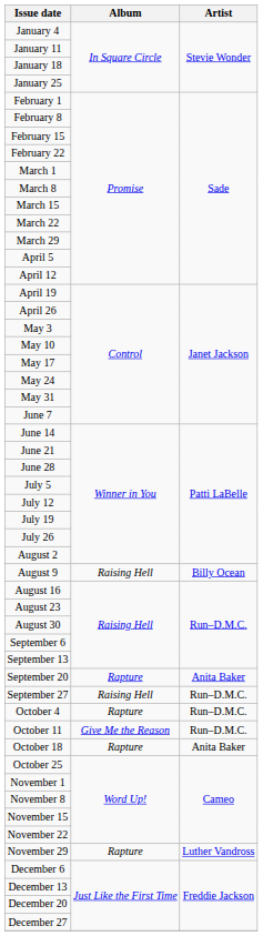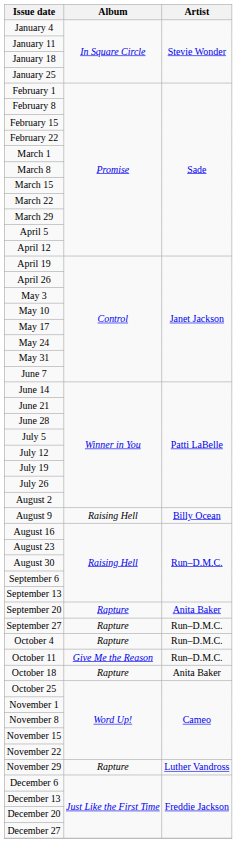 <table class="wikitable" style="text-align: center;">
 <tr>
 <th>Issue date</th>
 <th>Album</th>
 <th>Artist</th>
 </tr>
 <tr>
 <td>January 4</td>
 <td rowspan="4"><em><a href='#'>In Square Circle</a></em></td>
 <td rowspan="4"><a href='#'>Stevie Wonder</a></td>
 </tr>
 <tr>
 <td>January 11</td>
 </tr>
 <tr>
 <td>January 18</td>
 </tr>
 <tr>
 <td>January 25</td>
 </tr>
 <tr>
 <td>February 1</td>
 <td rowspan="11"><em><a href='#'>Promise</a></em></td>
 <td rowspan="11"><a href='#'>Sade</a></td>
 </tr>
 <tr>
 <td>February 8</td>
 </tr>
 <tr>
 <td>February 15</td>
 </tr>
 <tr>
 <td>February 22</td>
 </tr>
 <tr>
 <td>March 1</td>
 </tr>
 <tr>
 <td>March 8</td>
 </tr>
 <tr>
 <td>March 15</td>
 </tr>
 <tr>
 <td>March 22</td>
 </tr>
 <tr>
 <td>March 29</td>
 </tr>
 <tr>
 <td>April 5</td>
 </tr>
 <tr>
 <td>April 12</td>
 </tr>
 <tr>
 <td>April 19</td>
 <td rowspan="8"><em><a href='#'>Control</a></em></td>
 <td rowspan="8"><a href='#'>Janet Jackson</a></td>
 </tr>
 <tr>
 <td>April 26</td>
 </tr>
 <tr>
 <td>May 3</td>
 </tr>
 <tr>
 <td>May 10</td>
 </tr>
 <tr>
 <td>May 17</td>
 </tr>
 <tr>
 <td>May 24</td>
 </tr>
 <tr>
 <td>May 31</td>
 </tr>
 <tr>
 <td>June 7</td>
 </tr>
 <tr>
 <td>June 14</td>
 <td rowspan="8"><em><a href='#'>Winner in You</a></em></td>
 <td rowspan="8"><a href='#'>Patti LaBelle</a></td>
 </tr>
 <tr>
 <td>June 21</td>
 </tr>
 <tr>
 <td>June 28</td>
 </tr>
 <tr>
 <td>July 5</td>
 </tr>
 <tr>
 <td>July 12</td>
 </tr>
 <tr>
 <td>July 19</td>
 </tr>
 <tr>
 <td>July 26</td>
 </tr>
 <tr>
 <td>August 2</td>
 </tr>
 <tr>
 <td>August 9</td>
 <td><em>Raising Hell</em></td>
 <td><a href='#'>Billy Ocean</a></td>
 </tr>
 <tr>
 <td>August 16</td>
 <td rowspan="5"><em><a href='#'>Raising Hell</a></em></td>
 <td rowspan="5"><a href='#'>Run–D.M.C.</a></td>
 </tr>
 <tr>
 <td>August 23</td>
 </tr>
 <tr>
 <td>August 30</td>
 </tr>
 <tr>
 <td>September 6</td>
 </tr>
 <tr>
 <td>September 13</td>
 </tr>
 <tr>
 <td>September 20</td>
 <td><em><a href='#'>Rapture</a></em></td>
 <td><a href='#'>Anita Baker</a></td>
 </tr>
 <tr>
 <td>September 27</td>
-<td><em>Raising Hell</em></td>
+<td><em>Rapture</em></td>
 <td>Run–D.M.C.</td>
 </tr>
 <tr>
 <td>October 4</td>
 <td><em>Rapture</em></td>
 <td>Run–D.M.C.</td>
 </tr>
 <tr>
 <td>October 11</td>
 <td><em><a href='#'>Give Me the Reason</a></em></td>
 <td>Run–D.M.C.</td>
 </tr>
 <tr>
 <td>October 18</td>
 <td><em>Rapture</em></td>
 <td>Anita Baker</td>
 </tr>
 <tr>
 <td>October 25</td>
 <td rowspan="5"><em><a href='#'>Word Up!</a></em></td>
 <td rowspan="5"><a href='#'>Cameo</a></td>
 </tr>
 <tr>
 <td>November 1</td>
 </tr>
 <tr>
 <td>November 8</td>
 </tr>
 <tr>
 <td>November 15</td>
 </tr>
 <tr>
 <td>November 22</td>
 </tr>
 <tr>
 <td>November 29</td>
 <td><em>Rapture</em></td>
 <td><a href='#'>Luther Vandross</a></td>
 </tr>
 <tr>
 <td>December 6</td>
 <td rowspan="4"><em><a href='#'>Just Like the First Time</a></em></td>
 <td rowspan="4"><a href='#'>Freddie Jackson</a></td>
 </tr>
 <tr>
 <td>December 13</td>
 </tr>
 <tr>
 <td>December 20</td>
 </tr>
 <tr>
 <td>December 27</td>
 </tr>
 <tr>
 </tr>
 </table>
